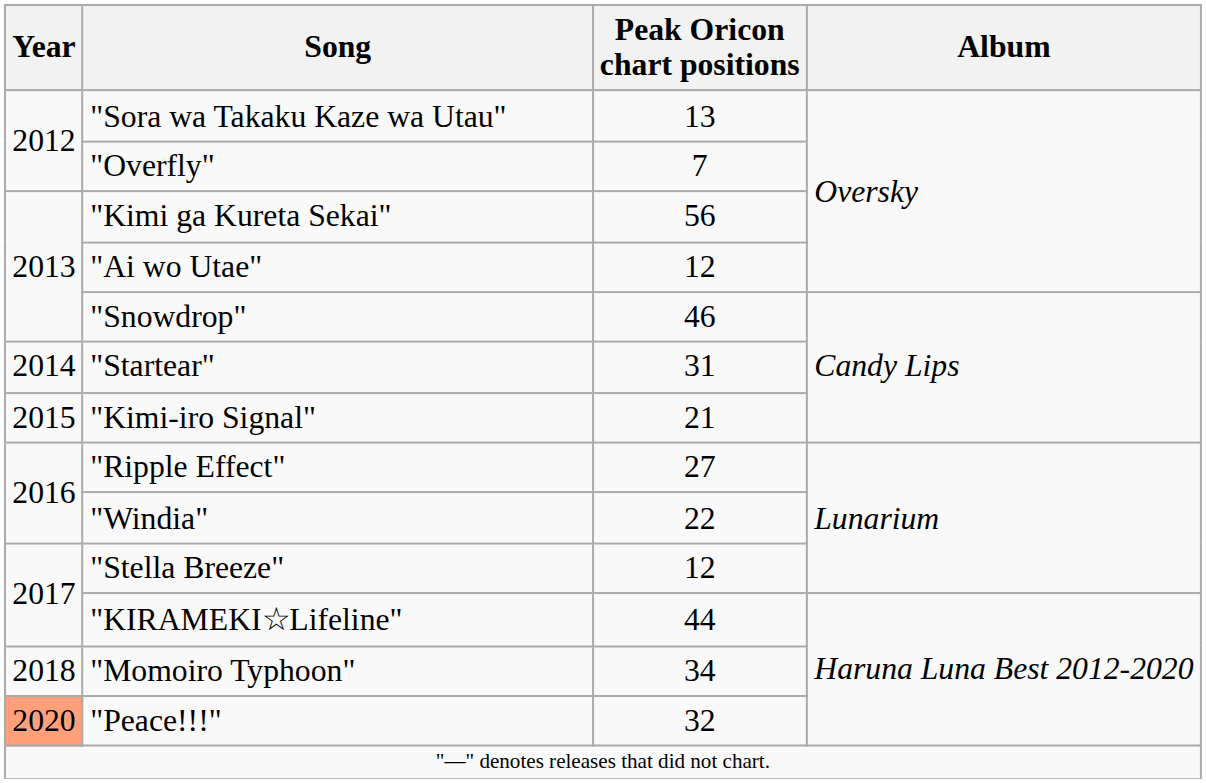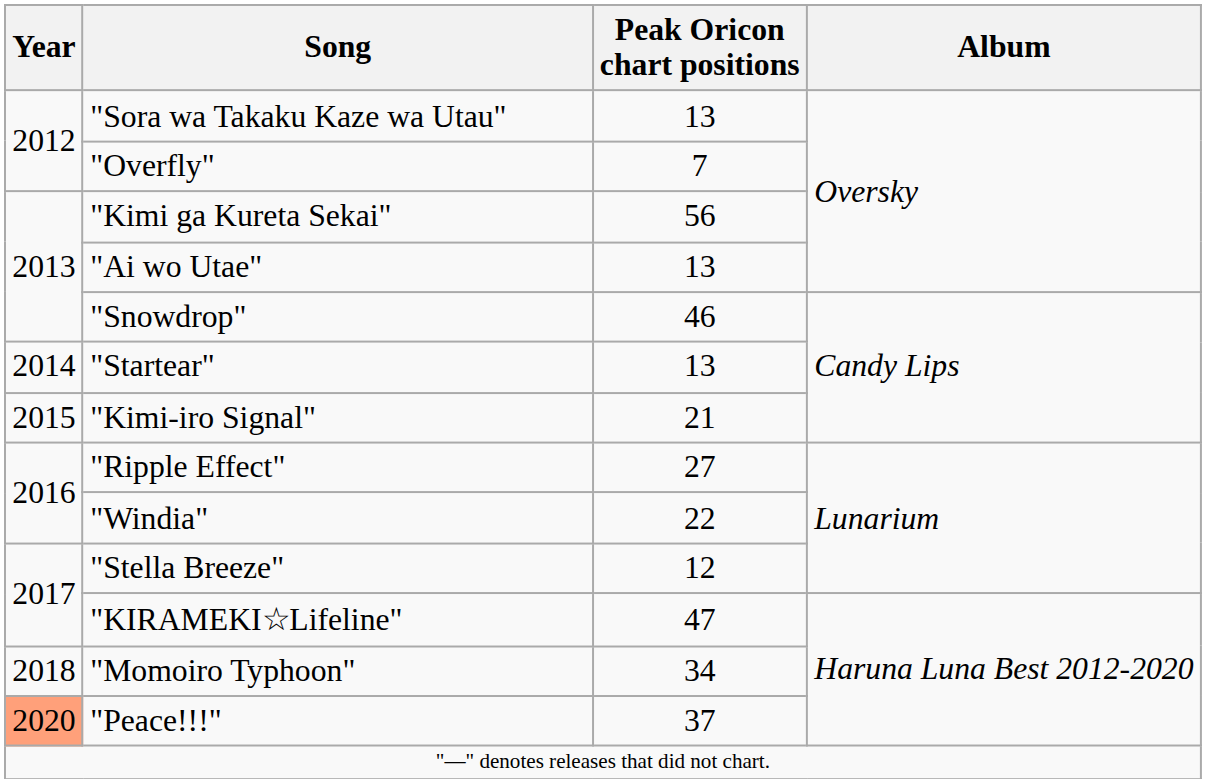 <table class="wikitable plainrowheaders">
 <tr>
 <th>Year</th>
 <th width="250">Song</th>
 <th>Peak Oricon<br> chart positions<br></th>
 <th>Album</th>
 </tr>
 <tr>
 <td rowspan="2">2012</td>
 <td>"Sora wa Takaku Kaze wa Utau"</td>
 <td align="center">13</td>
 <td rowspan="4"><em>Oversky</em></td>
 </tr>
 <tr>
 <td>"Overfly"</td>
 <td align="center">7</td>
 </tr>
 <tr>
 <td rowspan="3">2013</td>
 <td>"Kimi ga Kureta Sekai"</td>
 <td align="center">56</td>
 </tr>
 <tr>
 <td>"Ai wo Utae"</td>
-<td align="center">12</td>
+<td align="center">13</td>
 </tr>
 <tr>
 <td>"Snowdrop"</td>
 <td align="center">46</td>
 <td rowspan="3"><em>Candy Lips</em></td>
 </tr>
 <tr>
 <td rowspan="1">2014</td>
 <td align="left">"Startear"</td>
-<td align="center">31</td>
+<td align="center">13</td>
 </tr>
 <tr>
 <td rowspan="1">2015</td>
 <td>"Kimi-iro Signal"</td>
 <td align="center">21</td>
 </tr>
 <tr>
 <td rowspan= "2">2016</td>
 <td>"Ripple Effect"</td>
 <td align="center">27</td>
 <td rowspan= "3"><em>Lunarium</em></td>
 </tr>
 <tr>
 <td align= "left">"Windia"</td>
 <td align="center">22</td>
 </tr>
 <tr>
 <td rowspan= "2">2017</td>
 <td>"Stella Breeze"</td>
 <td align="center">12</td>
 </tr>
 <tr>
 <td align= "left">"KIRAMEKI☆Lifeline"</td>
-<td align="center">44</td>
+<td align="center">47</td>
 <td rowspan="3"><em>Haruna Luna Best 2012-2020</em></td>
 </tr>
 <tr>
 <td>2018</td>
 <td>"Momoiro Typhoon"</td>
 <td align="center">34</td>
 </tr>
 <tr>
 <td style="background: lightsalmon;">2020</td>
 <td>"Peace!!!"</td>
-<td align="center">32</td>
+<td align="center">37</td>
 </tr>
 <tr>
 <td align="center" colspan="13" style="font-size: 8pt">"—" denotes releases that did not chart.</td>
 </tr>
 </table>
